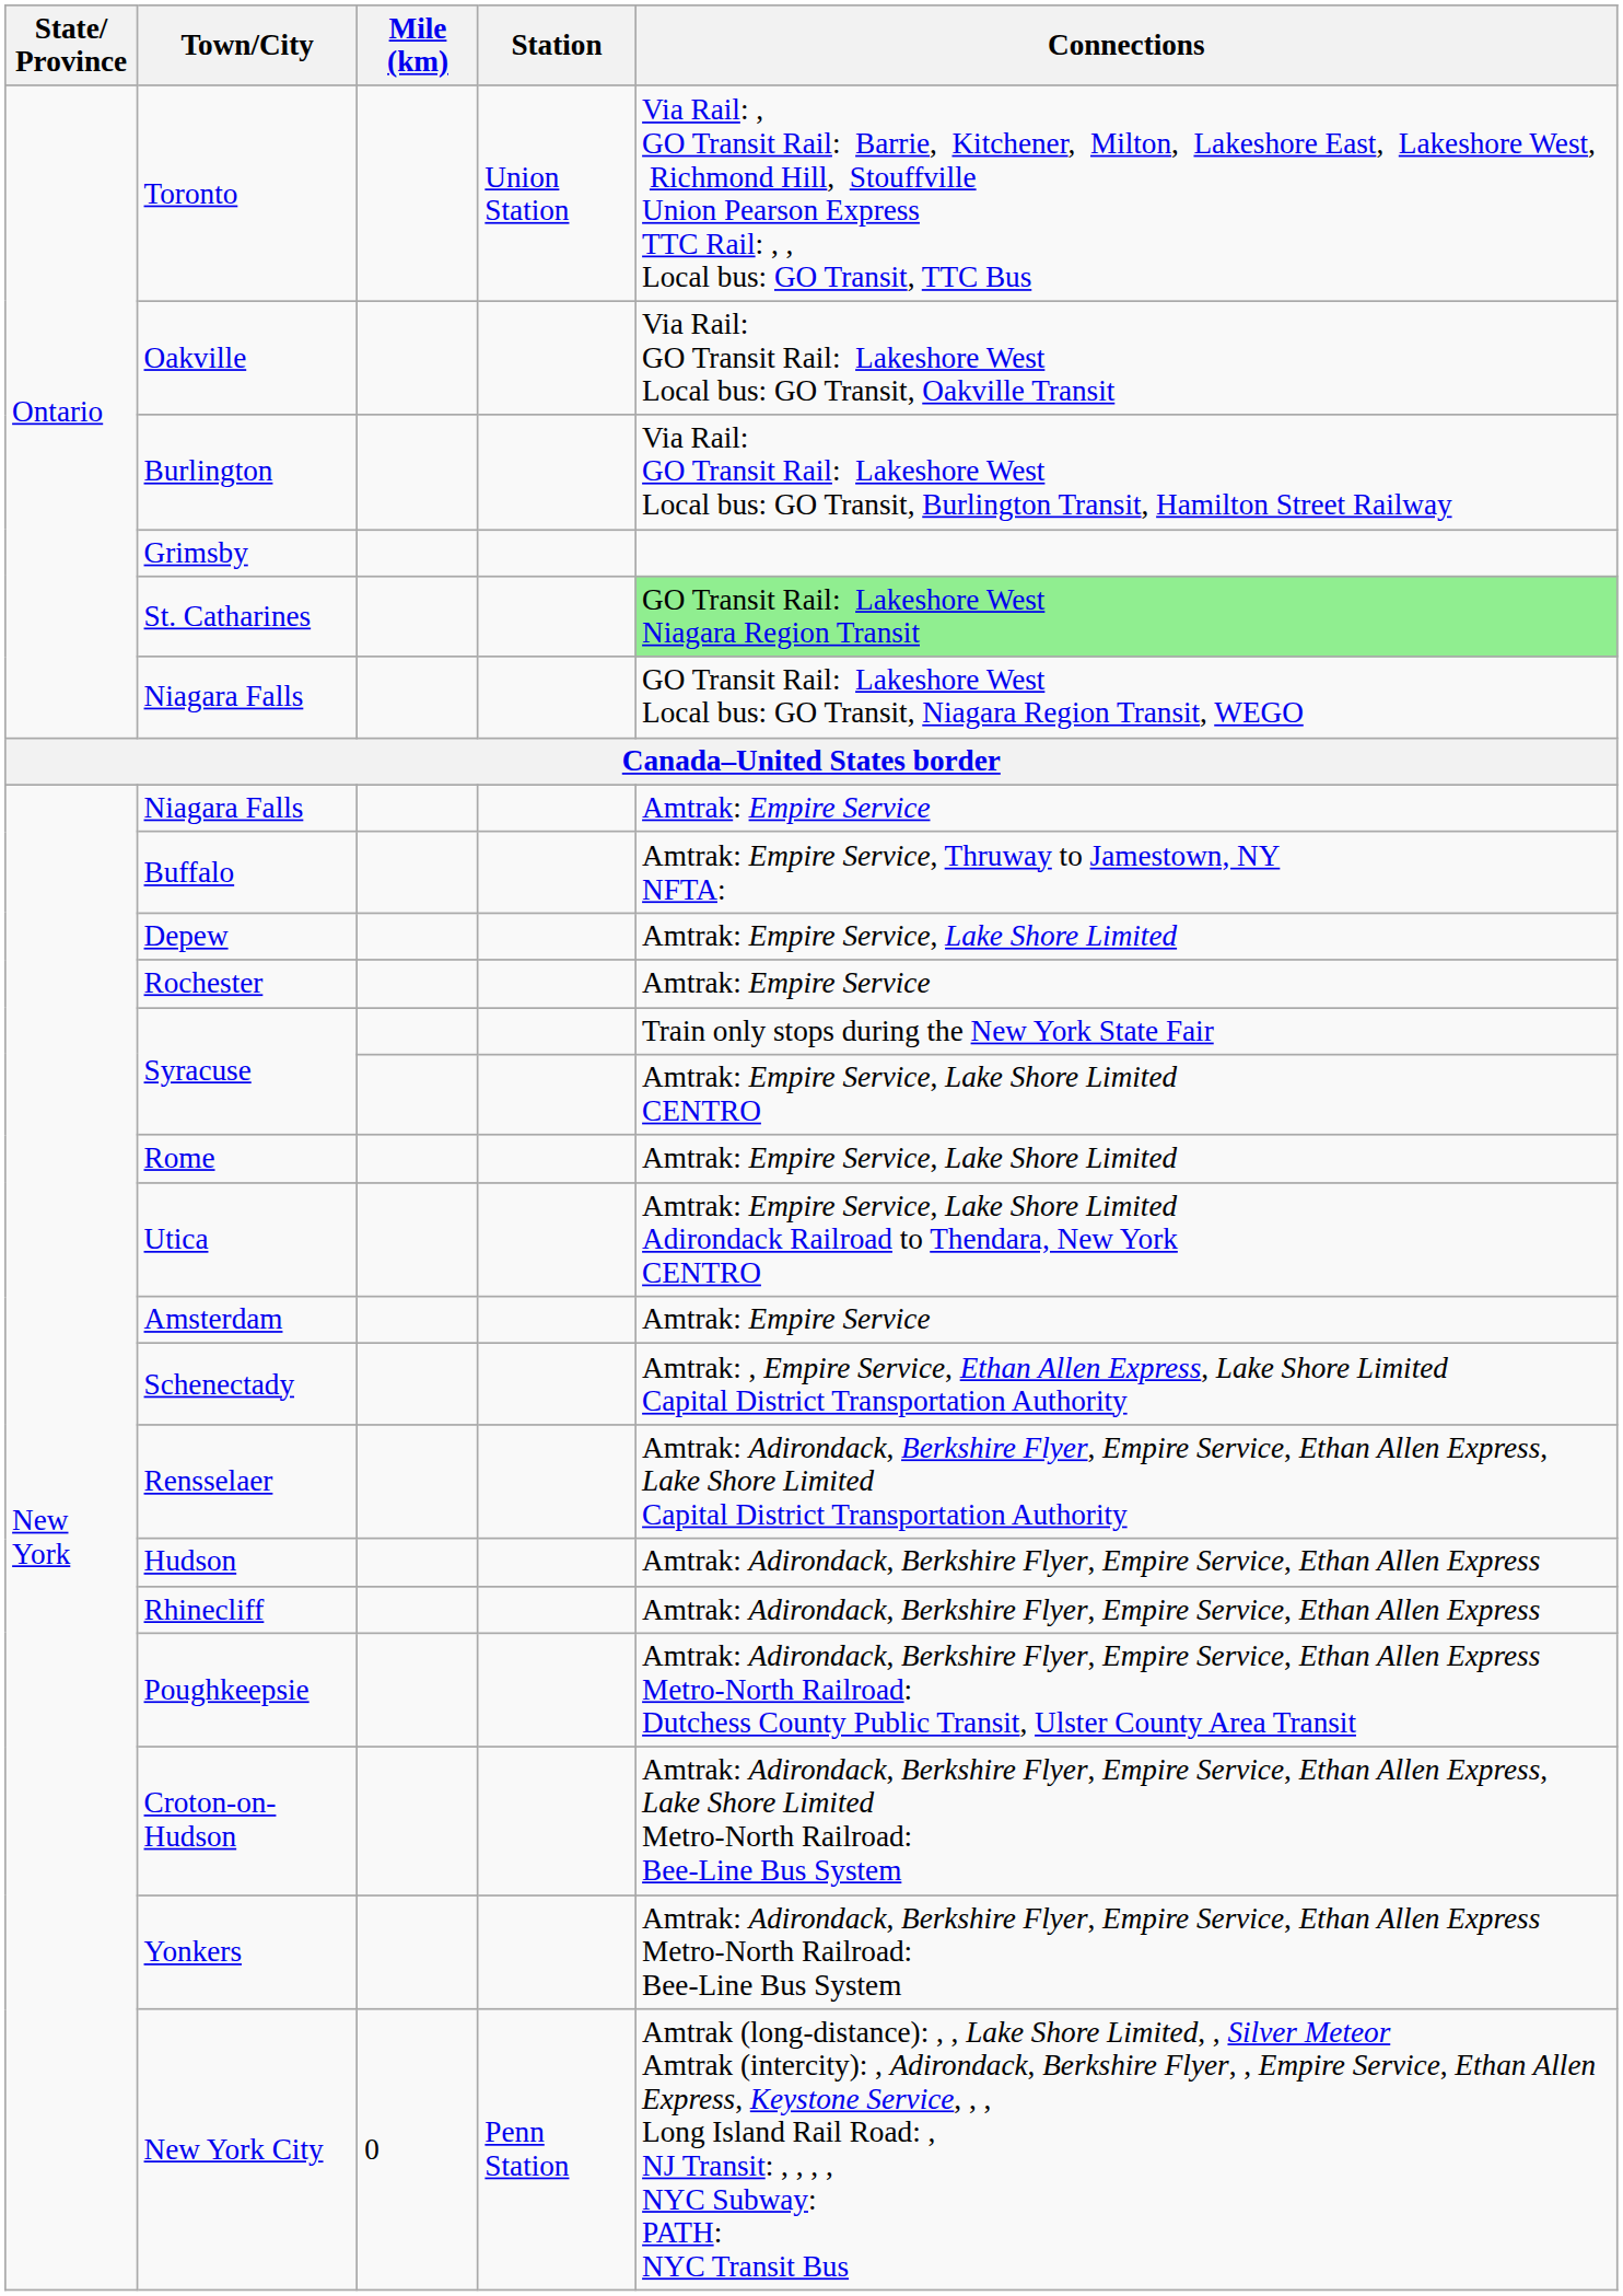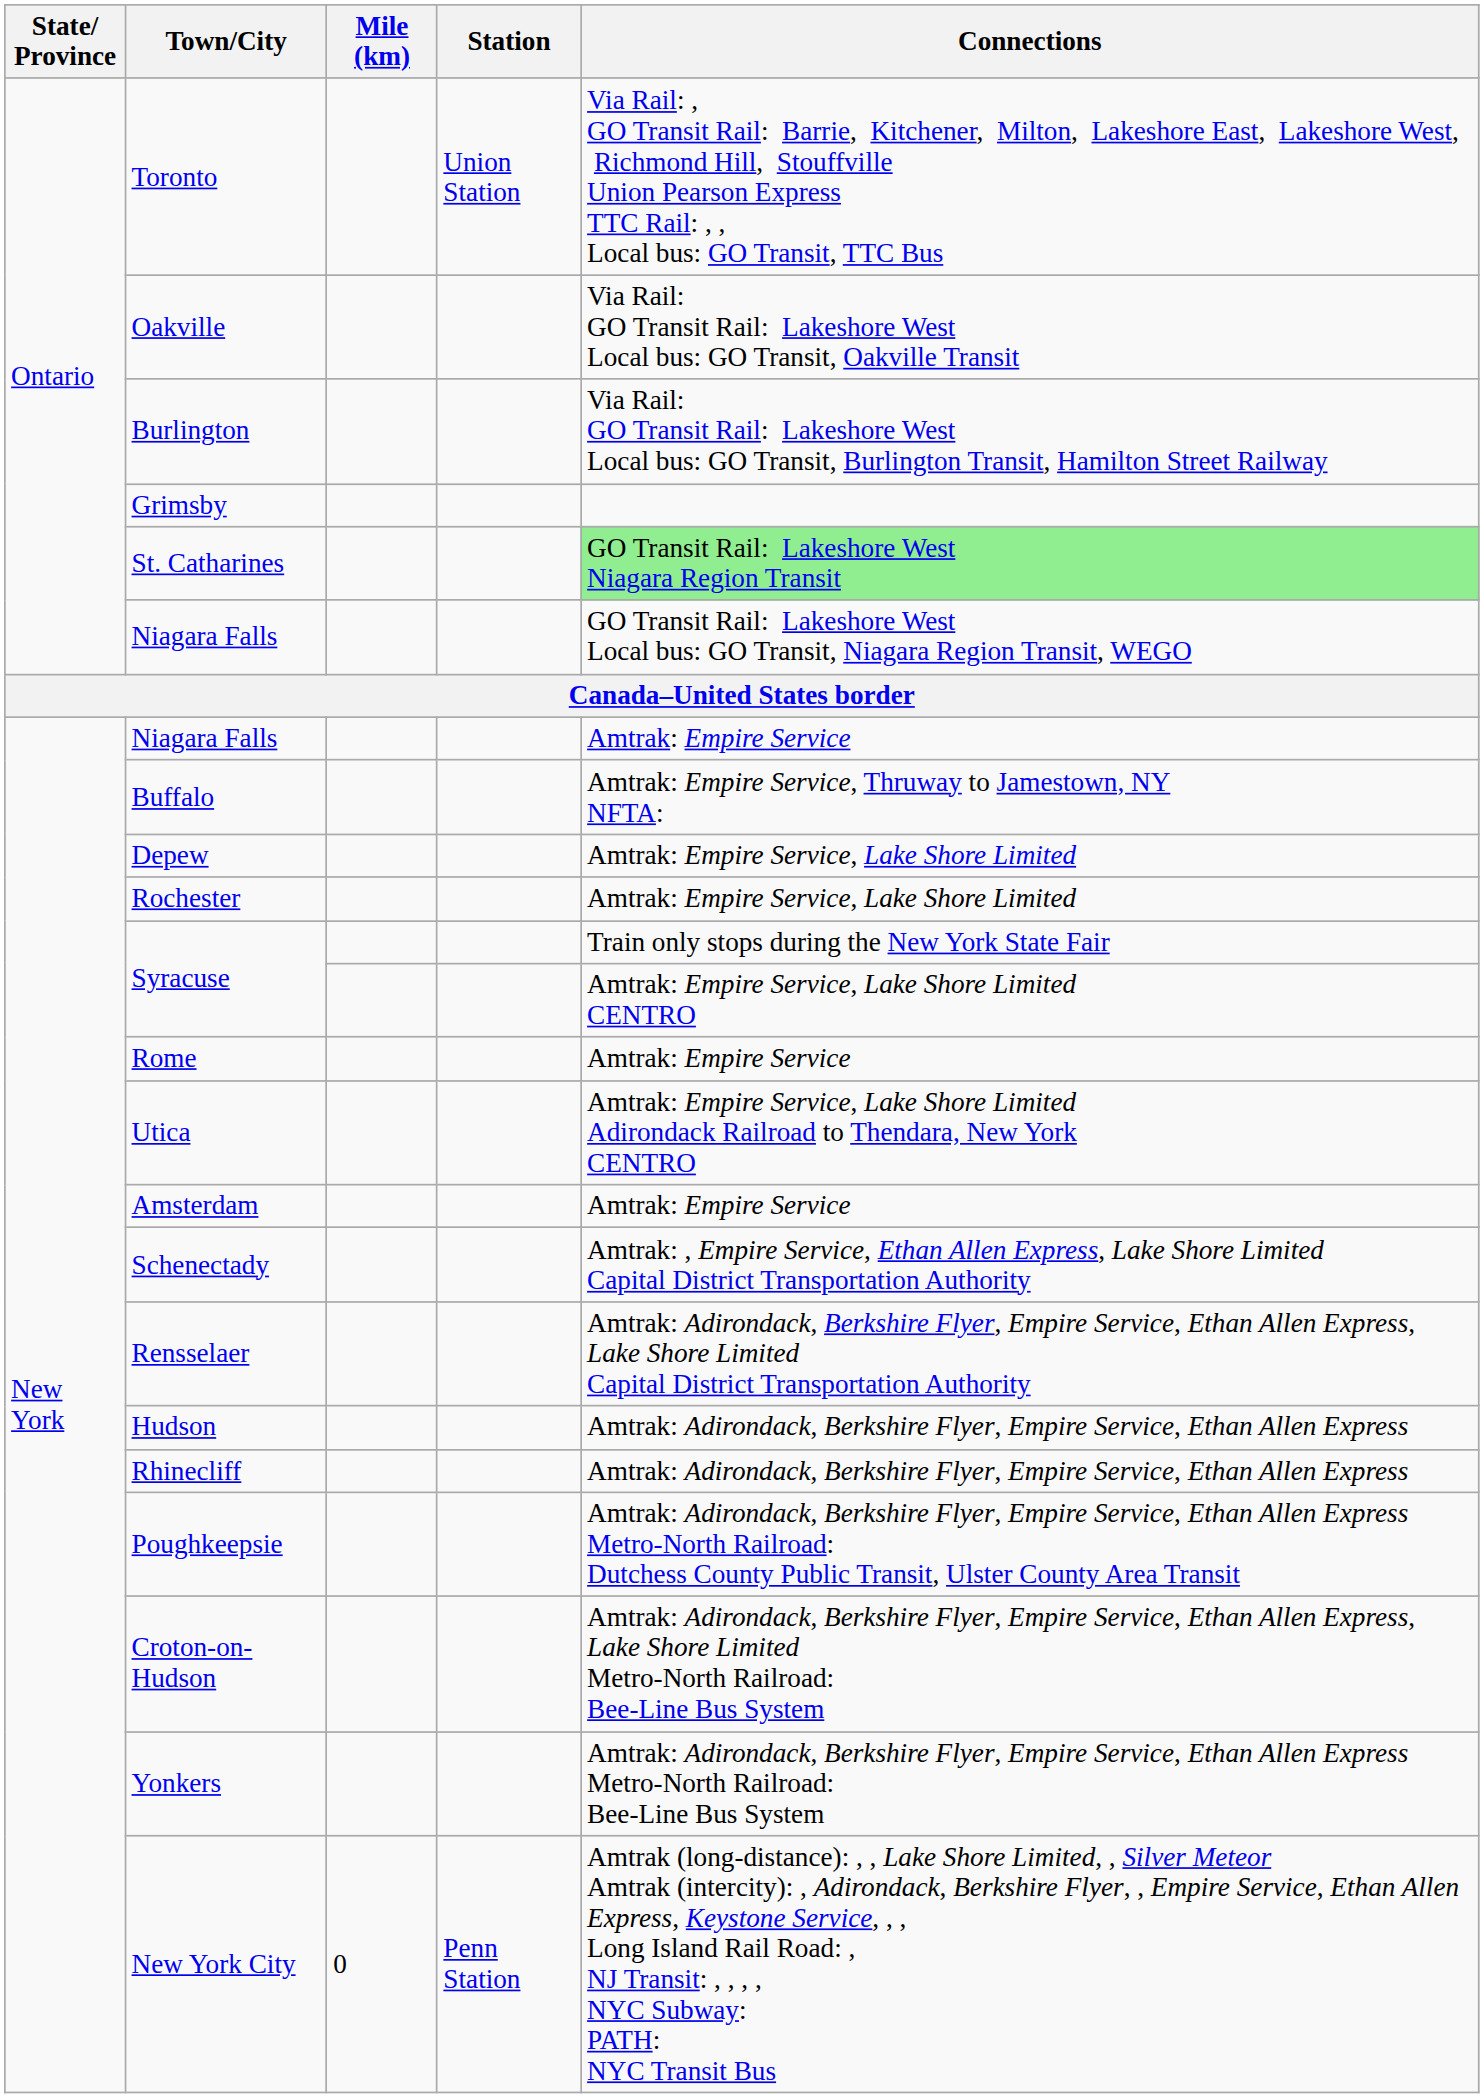 <table class="wikitable">
 <tr>
 <th>State/<br>Province</th>
 <th>Town/City</th>
 <th><a href='#'>Mile (km)</a></th>
 <th>Station</th>
 <th>Connections</th>
 </tr>
 <tr>
 <td rowspan=6><a href='#'>Ontario</a></td>
 <td><a href='#'>Toronto</a></td>
 <td></td>
 <td><a href='#'>Union Station</a></td>
 <td> <a href='#'>Via Rail</a>: , <br> <a href='#'>GO Transit Rail</a>:  <a href='#'>Barrie</a>,  <a href='#'>Kitchener</a>,  <a href='#'>Milton</a>,  <a href='#'>Lakeshore East</a>,  <a href='#'>Lakeshore West</a>,  <a href='#'>Richmond Hill</a>,  <a href='#'>Stouffville</a><br> <a href='#'>Union Pearson Express</a><br> <a href='#'>TTC Rail</a>: , , <br> Local bus:  <a href='#'>GO Transit</a>,  <a href='#'>TTC Bus</a></td>
 </tr>
 <tr>
 <td><a href='#'>Oakville</a></td>
 <td></td>
 <td></td>
 <td> Via Rail: <br> GO Transit Rail:  <a href='#'>Lakeshore West</a><br> Local bus:  GO Transit, <a href='#'>Oakville Transit</a></td>
 </tr>
 <tr>
 <td><a href='#'>Burlington</a></td>
 <td></td>
 <td></td>
 <td> Via Rail: <br> <a href='#'>GO Transit Rail</a>:  <a href='#'>Lakeshore West</a><br> Local bus:  GO Transit, <a href='#'>Burlington Transit</a>, <a href='#'>Hamilton Street Railway</a></td>
 </tr>
 <tr>
 <td><a href='#'>Grimsby</a></td>
 <td></td>
 <td></td>
 <td></td>
 </tr>
 <tr>
 <td><a href='#'>St. Catharines</a></td>
 <td></td>
 <td></td>
 <td style="background: lightgreen;"> GO Transit Rail:  <a href='#'>Lakeshore West</a><br> <a href='#'>Niagara Region Transit</a></td>
 </tr>
 <tr>
 <td><a href='#'>Niagara Falls</a></td>
 <td></td>
 <td></td>
 <td> GO Transit Rail:  <a href='#'>Lakeshore West</a><br> Local bus:  GO Transit, <a href='#'>Niagara Region Transit</a>, <a href='#'>WEGO</a></td>
 </tr>
 <tr>
 <th colspan="5"><a href='#'>Canada–United States border</a></th>
 </tr>
 <tr>
 <td rowspan=17><a href='#'>New York</a></td>
 <td><a href='#'>Niagara Falls</a></td>
 <td></td>
 <td></td>
 <td> <a href='#'>Amtrak</a>: <em><a href='#'>Empire Service</a></em></td>
 </tr>
 <tr>
 <td><a href='#'>Buffalo</a></td>
 <td></td>
 <td></td>
 <td> Amtrak: <em>Empire Service</em>, <a href='#'>Thruway</a> to <a href='#'>Jamestown, NY</a><br> <a href='#'>NFTA</a>: </td>
 </tr>
 <tr>
 <td><a href='#'>Depew</a></td>
 <td></td>
 <td></td>
 <td> Amtrak: <em>Empire Service</em>, <em><a href='#'>Lake Shore Limited</a></em></td>
 </tr>
 <tr>
 <td><a href='#'>Rochester</a></td>
 <td></td>
 <td></td>
-<td> Amtrak: <em>Empire Service</em></td>
+<td> Amtrak: <em>Empire Service</em>, <em>Lake Shore Limited</em></td>
 </tr>
 <tr>
 <td rowspan=2><a href='#'>Syracuse</a></td>
 <td></td>
 <td></td>
 <td>Train only stops during the <a href='#'>New York State Fair</a></td>
 </tr>
 <tr>
 <td></td>
 <td></td>
 <td> Amtrak: <em>Empire Service</em>, <em>Lake Shore Limited</em><br> <a href='#'>CENTRO</a></td>
 </tr>
 <tr>
 <td><a href='#'>Rome</a></td>
 <td></td>
 <td></td>
-<td> Amtrak: <em>Empire Service</em>, <em>Lake Shore Limited</em></td>
+<td> Amtrak: <em>Empire Service</em></td>
 </tr>
 <tr>
 <td><a href='#'>Utica</a></td>
 <td></td>
 <td></td>
 <td> Amtrak: <em>Empire Service</em>, <em>Lake Shore Limited</em><br> <a href='#'>Adirondack Railroad</a> to <a href='#'>Thendara, New York</a><br> <a href='#'>CENTRO</a></td>
 </tr>
 <tr>
 <td><a href='#'>Amsterdam</a></td>
 <td></td>
 <td></td>
 <td> Amtrak: <em>Empire Service</em></td>
 </tr>
 <tr>
 <td><a href='#'>Schenectady</a></td>
 <td></td>
 <td></td>
 <td> Amtrak: , <em>Empire Service</em>, <em><a href='#'>Ethan Allen Express</a></em>, <em>Lake Shore Limited</em><br> <a href='#'>Capital District Transportation Authority</a></td>
 </tr>
 <tr>
 <td><a href='#'>Rensselaer</a></td>
 <td></td>
 <td></td>
 <td> Amtrak: <em>Adirondack</em>, <em><a href='#'>Berkshire Flyer</a></em>, <em>Empire Service</em>, <em>Ethan Allen Express</em>, <em>Lake Shore Limited</em><br> <a href='#'>Capital District Transportation Authority</a></td>
 </tr>
 <tr>
 <td><a href='#'>Hudson</a></td>
 <td></td>
 <td></td>
 <td> Amtrak: <em>Adirondack</em>, <em>Berkshire Flyer</em>, <em>Empire Service</em>, <em>Ethan Allen Express</em></td>
 </tr>
 <tr>
 <td><a href='#'>Rhinecliff</a></td>
 <td></td>
 <td></td>
 <td> Amtrak: <em>Adirondack</em>, <em>Berkshire Flyer</em>, <em>Empire Service</em>, <em>Ethan Allen Express</em></td>
 </tr>
 <tr>
 <td><a href='#'>Poughkeepsie</a></td>
 <td></td>
 <td></td>
 <td> Amtrak: <em>Adirondack</em>, <em>Berkshire Flyer</em>, <em>Empire Service</em>, <em>Ethan Allen Express</em><br> <a href='#'>Metro-North Railroad</a>: <br> <a href='#'>Dutchess County Public Transit</a>, <a href='#'>Ulster County Area Transit</a></td>
 </tr>
 <tr>
 <td><a href='#'>Croton-on-Hudson</a></td>
 <td></td>
 <td></td>
 <td> Amtrak: <em>Adirondack</em>, <em>Berkshire Flyer</em>, <em>Empire Service</em>, <em>Ethan Allen Express</em>, <em>Lake Shore Limited</em><br> Metro-North Railroad: <br> <a href='#'>Bee-Line Bus System</a></td>
 </tr>
 <tr>
 <td><a href='#'>Yonkers</a></td>
 <td></td>
 <td></td>
 <td> Amtrak: <em>Adirondack</em>, <em>Berkshire Flyer</em>, <em>Empire Service</em>, <em>Ethan Allen Express</em><br> Metro-North Railroad: <br> Bee-Line Bus System</td>
 </tr>
 <tr>
 <td><a href='#'>New York City</a></td>
 <td>0</td>
 <td><a href='#'>Penn Station</a></td>
 <td> Amtrak (long-distance): , , <em>Lake Shore Limited</em>, ,  <em><a href='#'>Silver Meteor</a></em><br> Amtrak (intercity): , <em>Adirondack</em>, <em>Berkshire Flyer</em>, , <em>Empire Service</em>, <em>Ethan Allen Express</em>, <em><a href='#'>Keystone Service</a></em>, , , <br> Long Island Rail Road: , <br> <a href='#'>NJ Transit</a>: , , , , <br> <a href='#'>NYC Subway</a>: <br> <a href='#'>PATH</a>:   <br> <a href='#'>NYC Transit Bus</a></td>
 </tr>
 </table>
